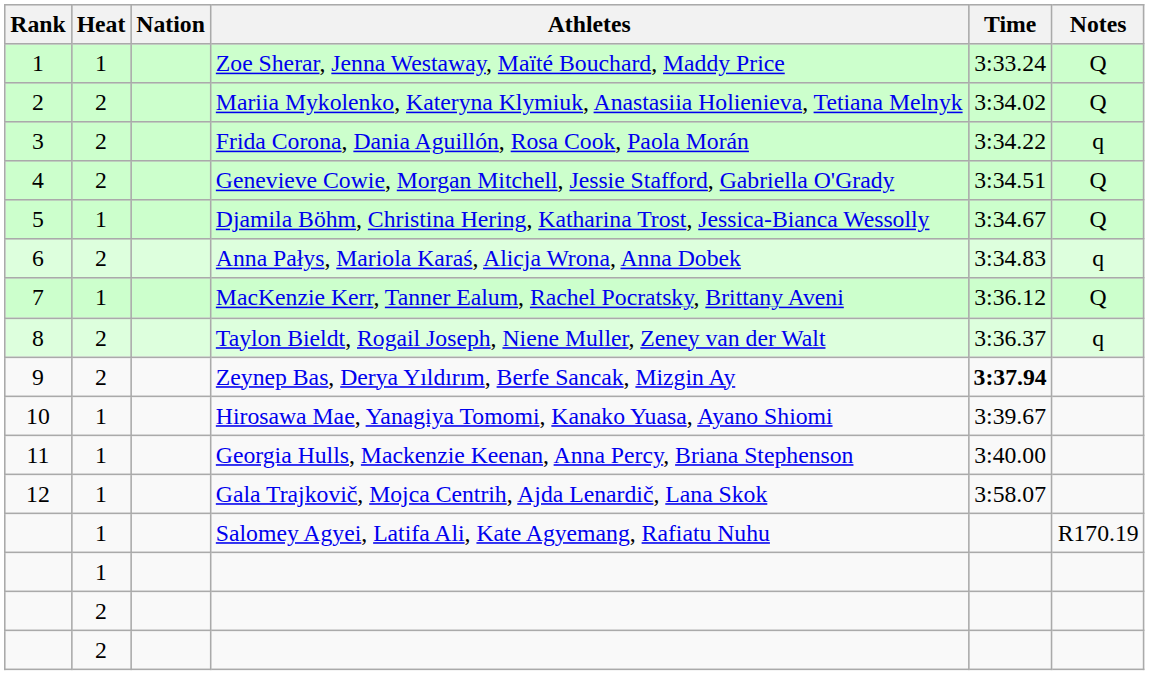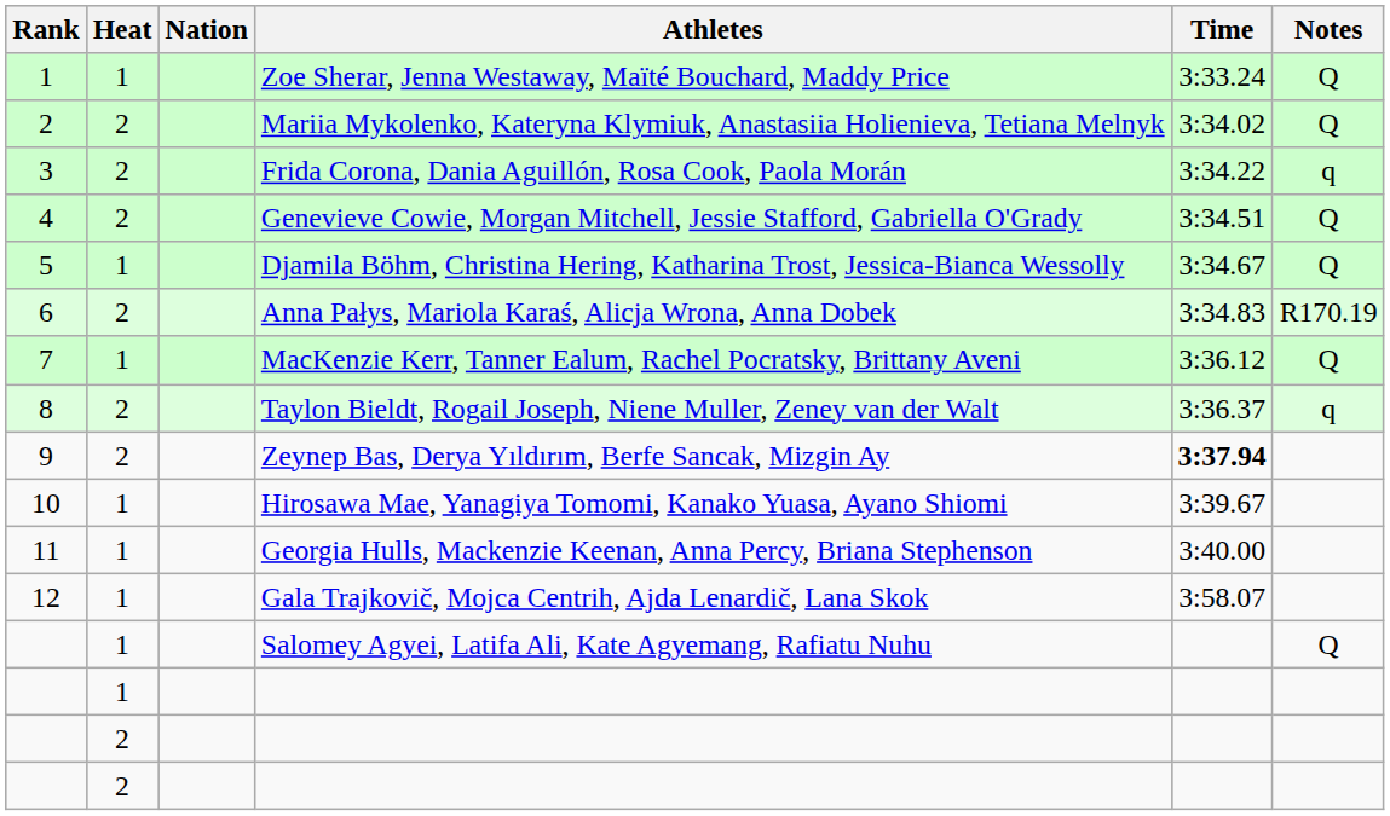 <table class="wikitable sortable" style="text-align:center;font-size:95%">
 <tr>
 <th>Rank</th>
 <th>Heat</th>
 <th>Nation</th>
 <th>Athletes</th>
 <th>Time</th>
 <th>Notes</th>
 </tr>
 <tr bgcolor=ccffcc>
 <td>1</td>
 <td>1</td>
 <td align=left></td>
 <td align=left><a href='#'>Zoe Sherar</a>, <a href='#'>Jenna Westaway</a>, <a href='#'>Maïté Bouchard</a>, <a href='#'>Maddy Price</a></td>
 <td>3:33.24</td>
 <td>Q</td>
 </tr>
 <tr bgcolor=ccffcc>
 <td>2</td>
 <td>2</td>
 <td align=left></td>
 <td align=left><a href='#'>Mariia Mykolenko</a>, <a href='#'>Kateryna Klymiuk</a>, <a href='#'>Anastasiia Holienieva</a>, <a href='#'>Tetiana Melnyk</a></td>
 <td>3:34.02</td>
 <td>Q</td>
 </tr>
 <tr bgcolor=ccffcc>
 <td>3</td>
 <td>2</td>
 <td align=left></td>
 <td align=left><a href='#'>Frida Corona</a>, <a href='#'>Dania Aguillón</a>, <a href='#'>Rosa Cook</a>, <a href='#'>Paola Morán</a></td>
 <td>3:34.22</td>
 <td>q</td>
 </tr>
 <tr bgcolor=ccffcc>
 <td>4</td>
 <td>2</td>
 <td align=left></td>
 <td align=left><a href='#'>Genevieve Cowie</a>, <a href='#'>Morgan Mitchell</a>, <a href='#'>Jessie Stafford</a>, <a href='#'>Gabriella O'Grady</a></td>
 <td>3:34.51</td>
 <td>Q</td>
 </tr>
 <tr bgcolor=ccffcc>
 <td>5</td>
 <td>1</td>
 <td align=left></td>
 <td align=left><a href='#'>Djamila Böhm</a>, <a href='#'>Christina Hering</a>, <a href='#'>Katharina Trost</a>, <a href='#'>Jessica-Bianca Wessolly</a></td>
 <td>3:34.67</td>
 <td>Q</td>
 </tr>
 <tr bgcolor=ddffdd>
 <td>6</td>
 <td>2</td>
 <td align=left></td>
 <td align=left><a href='#'>Anna Pałys</a>, <a href='#'>Mariola Karaś</a>, <a href='#'>Alicja Wrona</a>, <a href='#'>Anna Dobek</a></td>
 <td>3:34.83</td>
-<td>q</td>
+<td>R170.19</td>
 </tr>
 <tr bgcolor=ccffcc>
 <td>7</td>
 <td>1</td>
 <td align=left></td>
 <td align=left><a href='#'>MacKenzie Kerr</a>, <a href='#'>Tanner Ealum</a>, <a href='#'>Rachel Pocratsky</a>, <a href='#'>Brittany Aveni</a></td>
 <td>3:36.12</td>
 <td>Q</td>
 </tr>
 <tr bgcolor=ddffdd>
 <td>8</td>
 <td>2</td>
 <td align=left></td>
 <td align=left><a href='#'>Taylon Bieldt</a>, <a href='#'>Rogail Joseph</a>, <a href='#'>Niene Muller</a>, <a href='#'>Zeney van der Walt</a></td>
 <td>3:36.37</td>
 <td>q</td>
 </tr>
 <tr>
 <td>9</td>
 <td>2</td>
 <td align=left></td>
 <td align=left><a href='#'>Zeynep Bas</a>, <a href='#'>Derya Yıldırım</a>, <a href='#'>Berfe Sancak</a>, <a href='#'>Mizgin Ay</a></td>
 <td><strong>3:37.94</strong></td>
 <td></td>
 </tr>
 <tr>
 <td>10</td>
 <td>1</td>
 <td align=left></td>
 <td align=left><a href='#'>Hirosawa Mae</a>, <a href='#'>Yanagiya Tomomi</a>, <a href='#'>Kanako Yuasa</a>, <a href='#'>Ayano Shiomi</a></td>
 <td>3:39.67</td>
 <td></td>
 </tr>
 <tr>
 <td>11</td>
 <td>1</td>
 <td align=left></td>
 <td align=left><a href='#'>Georgia Hulls</a>, <a href='#'>Mackenzie Keenan</a>, <a href='#'>Anna Percy</a>, <a href='#'>Briana Stephenson</a></td>
 <td>3:40.00</td>
 <td></td>
 </tr>
 <tr>
 <td>12</td>
 <td>1</td>
 <td align=left></td>
 <td align=left><a href='#'>Gala Trajkovič</a>, <a href='#'>Mojca Centrih</a>, <a href='#'>Ajda Lenardič</a>, <a href='#'>Lana Skok</a></td>
 <td>3:58.07</td>
 <td></td>
 </tr>
 <tr>
 <td></td>
 <td>1</td>
 <td align=left></td>
 <td align=left><a href='#'>Salomey Agyei</a>, <a href='#'>Latifa Ali</a>, <a href='#'>Kate Agyemang</a>, <a href='#'>Rafiatu Nuhu</a></td>
 <td></td>
-<td>R170.19</td>
+<td>Q</td>
 </tr>
 <tr>
 <td></td>
 <td>1</td>
 <td align=left></td>
 <td align=left></td>
 <td></td>
 <td></td>
 </tr>
 <tr>
 <td></td>
 <td>2</td>
 <td align=left></td>
 <td align=left></td>
 <td></td>
 <td></td>
 </tr>
 <tr>
 <td></td>
 <td>2</td>
 <td align=left></td>
 <td align=left></td>
 <td></td>
 <td></td>
 </tr>
 </table>
